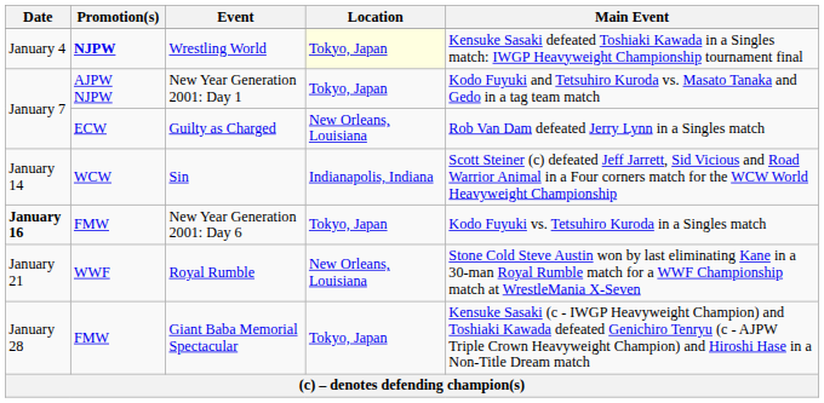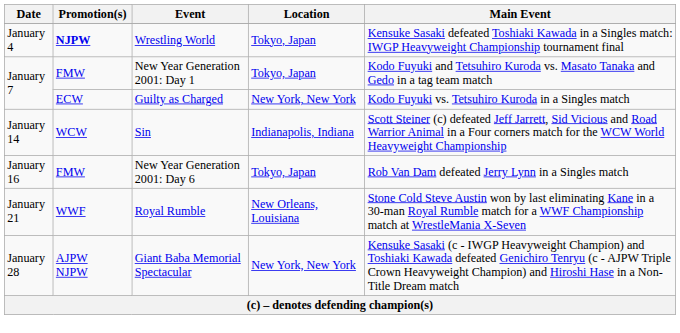 <table class="wikitable" style="width:100%;">
 <tr>
 <th width="5%">Date</th>
 <th width="5%">Promotion(s)</th>
 <th style="width:15%;">Event</th>
 <th style="width:15%;">Location</th>
 <th style="width:40%;">Main Event</th>
 </tr>
 <tr style="width:20%;" |Notes>
 </tr>
 <tr>
 <td>January 4</td>
 <td><strong><a href='#'>NJPW</a></strong></td>
 <td><a href='#'>Wrestling World</a></td>
-<td style="background: lightyellow;"><a href='#'>Tokyo, Japan</a></td>
+<td><a href='#'>Tokyo, Japan</a></td>
 <td><a href='#'>Kensuke Sasaki</a> defeated <a href='#'>Toshiaki Kawada</a> in a Singles match: <a href='#'>IWGP Heavyweight Championship</a> tournament final</td>
 </tr>
 <tr>
 <td rowspan=2>January 7</td>
-<td><a href='#'>AJPW</a><br><a href='#'>NJPW</a></td>
+<td><a href='#'>FMW</a></td>
 <td>New Year Generation 2001: Day 1</td>
 <td><a href='#'>Tokyo, Japan</a></td>
 <td><a href='#'>Kodo Fuyuki</a> and <a href='#'>Tetsuhiro Kuroda</a> vs. <a href='#'>Masato Tanaka</a> and <a href='#'>Gedo</a> in a tag team match</td>
 </tr>
 <tr>
 <td><a href='#'>ECW</a></td>
 <td><a href='#'>Guilty as Charged</a></td>
-<td><a href='#'>New Orleans, Louisiana</a></td>
-<td><a href='#'>Rob Van Dam</a> defeated <a href='#'>Jerry Lynn</a> in a Singles match</td>
+<td><a href='#'>New York, New York</a></td>
+<td><a href='#'>Kodo Fuyuki</a> vs. <a href='#'>Tetsuhiro Kuroda</a> in a Singles match</td>
 </tr>
 <tr>
 <td>January 14</td>
 <td><a href='#'>WCW</a></td>
 <td><a href='#'>Sin</a></td>
 <td><a href='#'>Indianapolis, Indiana</a></td>
 <td><a href='#'>Scott Steiner</a> (c) defeated <a href='#'>Jeff Jarrett</a>, <a href='#'>Sid Vicious</a> and <a href='#'>Road Warrior Animal</a> in a Four corners match for the <a href='#'>WCW World Heavyweight Championship</a></td>
 </tr>
 <tr>
-<td><strong>January 16</strong></td>
+<td>January 16</td>
 <td><a href='#'>FMW</a></td>
 <td>New Year Generation 2001: Day 6</td>
 <td><a href='#'>Tokyo, Japan</a></td>
-<td><a href='#'>Kodo Fuyuki</a> vs. <a href='#'>Tetsuhiro Kuroda</a> in a Singles match</td>
+<td><a href='#'>Rob Van Dam</a> defeated <a href='#'>Jerry Lynn</a> in a Singles match</td>
 </tr>
 <tr>
 <td>January 21</td>
 <td><a href='#'>WWF</a></td>
 <td><a href='#'>Royal Rumble</a></td>
 <td><a href='#'>New Orleans, Louisiana</a></td>
 <td><a href='#'>Stone Cold Steve Austin</a> won by last eliminating <a href='#'>Kane</a> in a 30-man <a href='#'>Royal Rumble</a> match for a <a href='#'>WWF Championship</a> match at <a href='#'>WrestleMania X-Seven</a></td>
 </tr>
 <tr>
 <td>January 28</td>
-<td><a href='#'>FMW</a></td>
+<td><a href='#'>AJPW</a><br><a href='#'>NJPW</a></td>
 <td><a href='#'>Giant Baba Memorial Spectacular</a></td>
-<td><a href='#'>Tokyo, Japan</a></td>
+<td><a href='#'>New York, New York</a></td>
 <td><a href='#'>Kensuke Sasaki</a> (c - IWGP Heavyweight Champion) and <a href='#'>Toshiaki Kawada</a> defeated <a href='#'>Genichiro Tenryu</a> (c - AJPW Triple Crown Heavyweight Champion) and <a href='#'>Hiroshi Hase</a> in a Non-Title Dream match</td>
 </tr>
 <tr>
 <th colspan="6">(c) – denotes defending champion(s)</th>
 </tr>
 </table>
